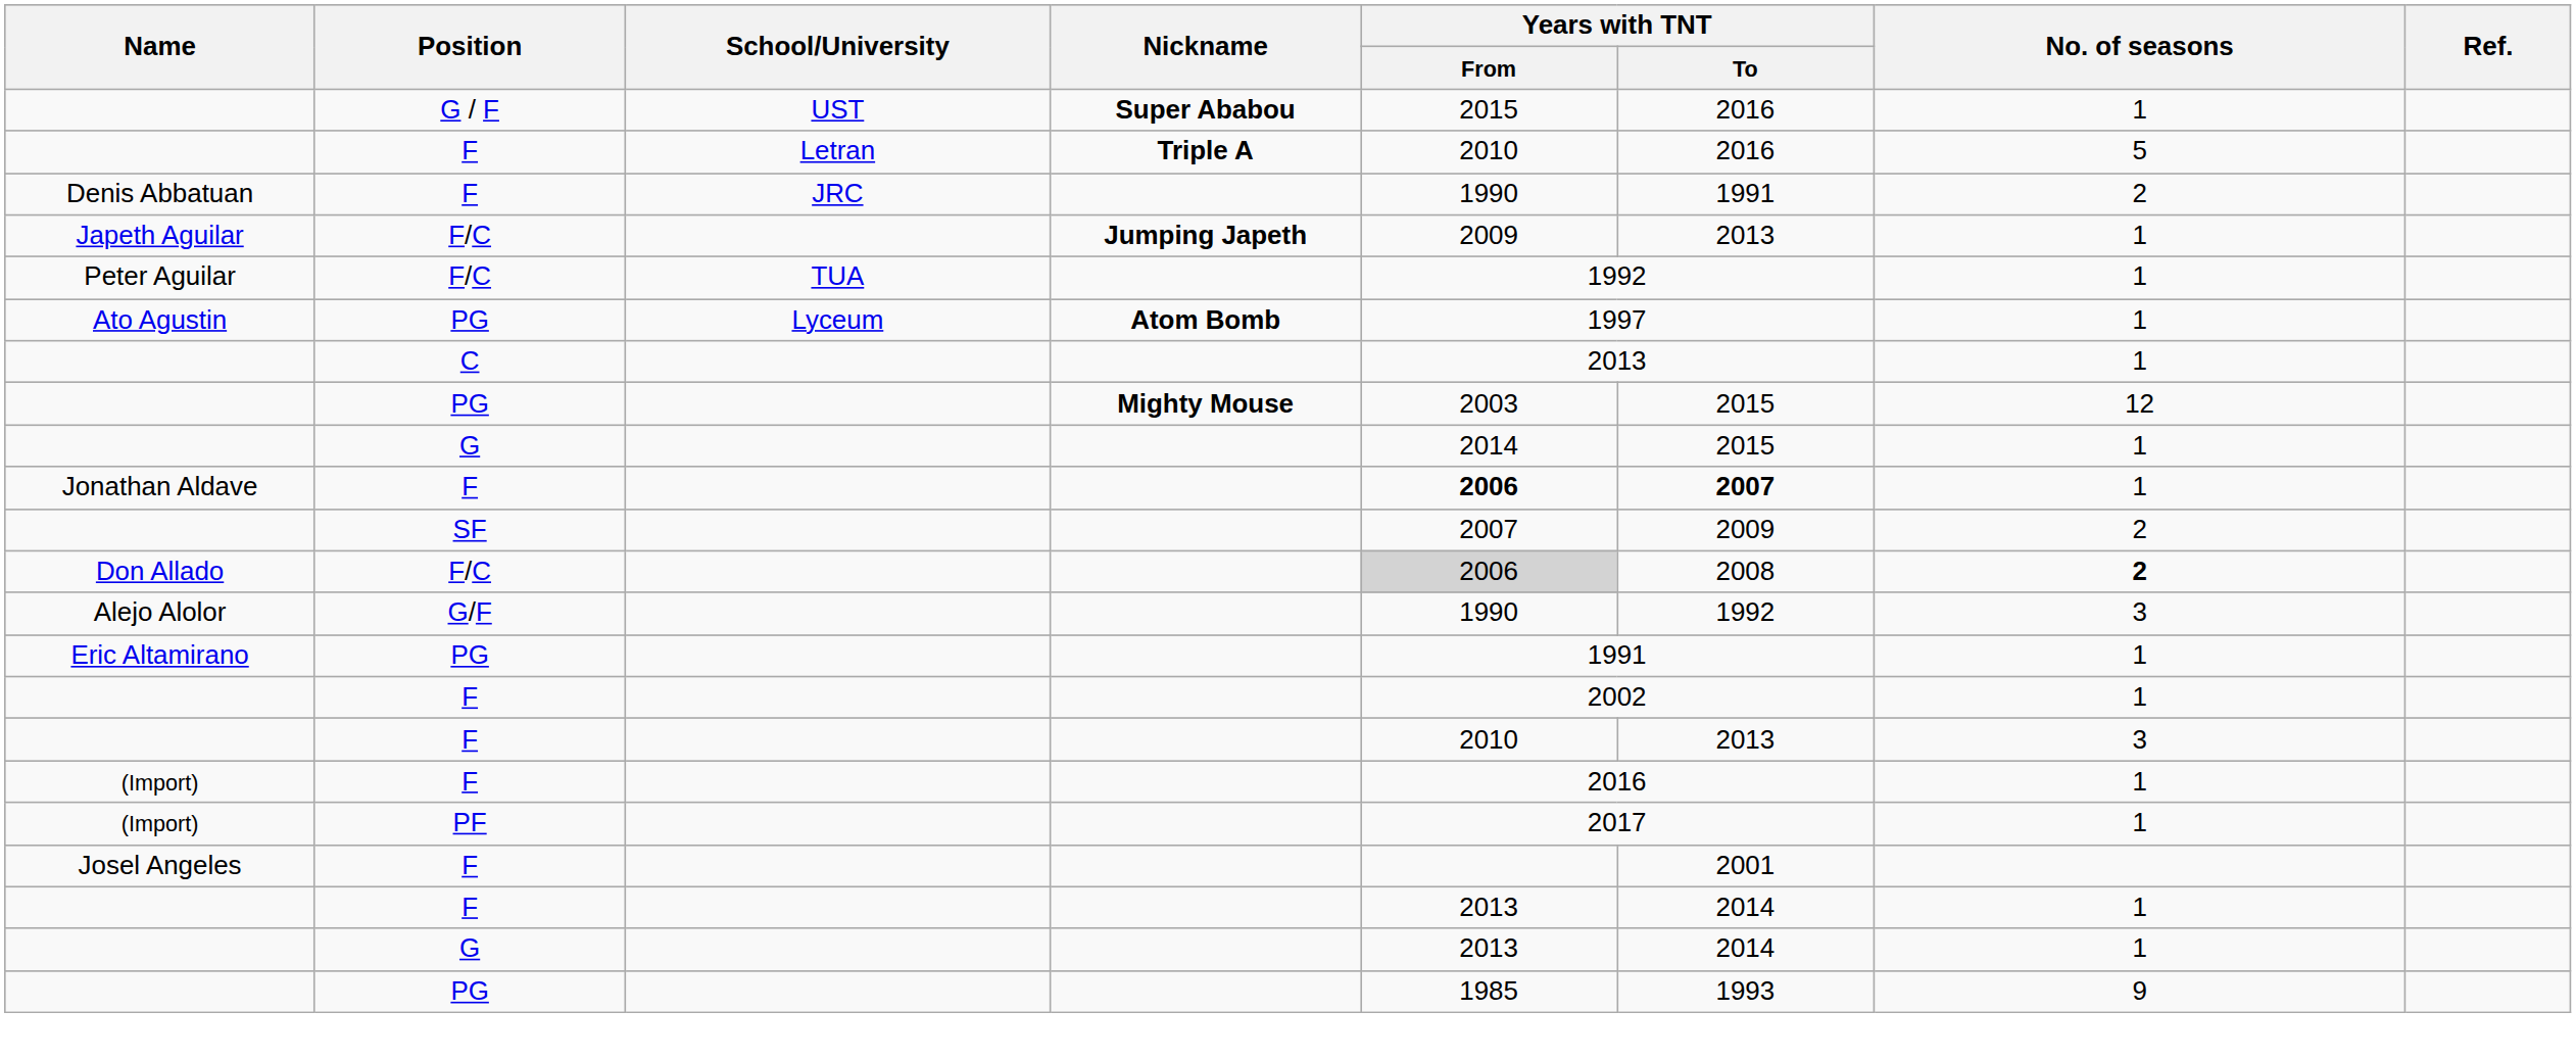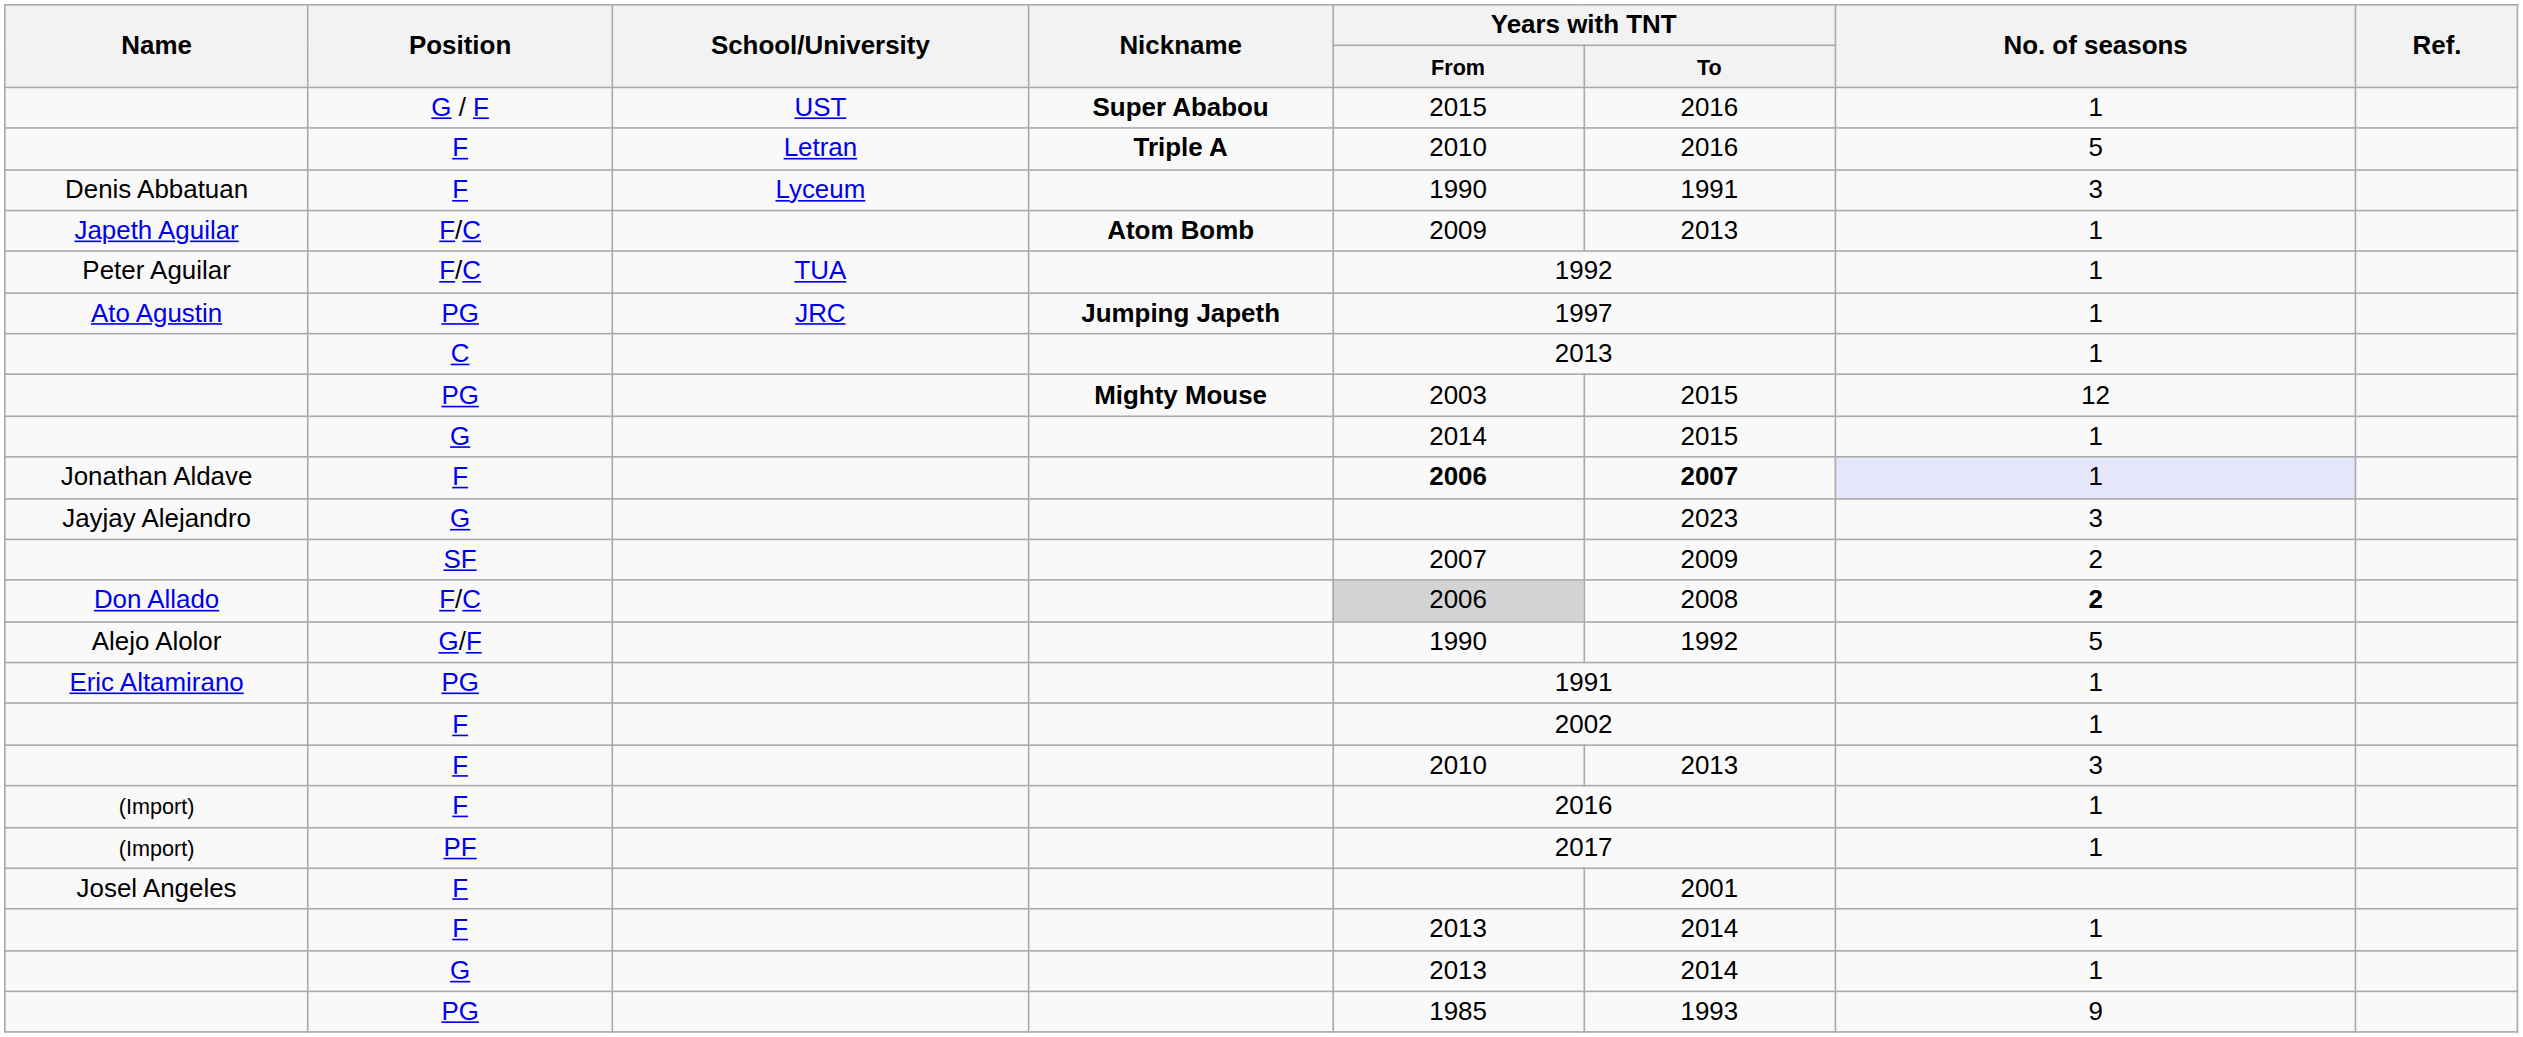 <table class="wikitable sortable" style="text-align:center" width="98%">
 <tr>
 <th style="width:180px;" rowspan="2">Name</th>
 <th style="width:180px;" rowspan="2">Position</th>
 <th style="width:250px;" rowspan="2">School/University</th>
 <th style="width:180px;" rowspan="2">Nickname</th>
 <th style="width:180px; text-align:center;" colspan="2">Years with TNT</th>
 <th rowspan="2">No. of seasons</th>
 <th rowspan="2"; class=unsortable>Ref.</th>
 </tr>
 <tr>
 <th style="width:10%; text-align:center;"><small>From</small></th>
 <th style="width:10%; text-align:center;"><small>To</small></th>
 </tr>
 <tr>
 <td></td>
 <td><a href='#'>G</a> / <a href='#'>F</a></td>
 <td><a href='#'>UST</a></td>
 <td align=center><strong>Super Ababou</strong></td>
 <td>2015</td>
 <td>2016</td>
 <td>1</td>
 <td></td>
 </tr>
 <tr>
 <td></td>
 <td><a href='#'>F</a></td>
 <td><a href='#'>Letran</a></td>
 <td align=center><strong>Triple A</strong></td>
 <td>2010</td>
 <td>2016</td>
 <td>5</td>
 <td></td>
 </tr>
 <tr>
 <td>Denis Abbatuan</td>
 <td><a href='#'>F</a></td>
-<td><a href='#'>JRC</a></td>
+<td><a href='#'>Lyceum</a></td>
 <td align=center></td>
 <td align=center>1990</td>
 <td>1991</td>
-<td>2</td>
+<td>3</td>
 <td></td>
 </tr>
 <tr>
 <td><a href='#'>Japeth Aguilar</a></td>
 <td><a href='#'>F</a>/<a href='#'>C</a></td>
 <td></td>
-<td align=center><strong>Jumping Japeth</strong></td>
+<td align=center><strong>Atom Bomb</strong></td>
 <td>2009</td>
 <td>2013</td>
 <td>1</td>
 <td></td>
 </tr>
 <tr>
 <td>Peter Aguilar</td>
 <td><a href='#'>F</a>/<a href='#'>C</a></td>
 <td><a href='#'>TUA</a></td>
 <td align=center></td>
 <td colspan="2" align="center">1992</td>
 <td>1</td>
 <td></td>
 </tr>
 <tr>
 <td><a href='#'>Ato Agustin</a></td>
 <td><a href='#'>PG</a></td>
-<td><a href='#'>Lyceum</a></td>
-<td align=center><strong>Atom Bomb</strong></td>
+<td><a href='#'>JRC</a></td>
+<td align=center><strong>Jumping Japeth</strong></td>
 <td colspan="2">1997</td>
 <td>1</td>
 <td></td>
 </tr>
 <tr>
 <td></td>
 <td><a href='#'>C</a></td>
 <td></td>
 <td align=center></td>
 <td colspan="2">2013</td>
 <td>1</td>
 <td></td>
 </tr>
 <tr>
 <td></td>
 <td><a href='#'>PG</a></td>
 <td></td>
 <td align=center><strong>Mighty Mouse</strong></td>
 <td>2003</td>
 <td>2015</td>
 <td>12</td>
 <td></td>
 </tr>
 <tr>
 <td></td>
 <td><a href='#'>G</a></td>
 <td></td>
 <td align=center></td>
 <td>2014</td>
 <td>2015</td>
 <td>1</td>
 <td></td>
 </tr>
 <tr>
 <td>Jonathan Aldave</td>
 <td><a href='#'>F</a></td>
 <td></td>
 <td align=center></td>
 <td align=center><strong>2006</strong></td>
 <td><strong>2007</strong></td>
-<td>1</td>
+<td style="background: lavender;">1</td>
+<td></td>
+</tr>
+<tr>
+<td>Jayjay Alejandro</td>
+<td><a href='#'>G</a></td>
+<td></td>
+<td align=center></td>
+<td></td>
+<td>2023</td>
+<td>3</td>
 <td></td>
 </tr>
 <tr>
 <td></td>
 <td><a href='#'>SF</a></td>
 <td></td>
 <td align=center></td>
 <td>2007</td>
 <td>2009</td>
 <td>2</td>
 <td></td>
 </tr>
 <tr>
 <td><a href='#'>Don Allado</a></td>
 <td><a href='#'>F</a>/<a href='#'>C</a></td>
 <td></td>
 <td align=center></td>
 <td style="background: lightgrey;">2006</td>
 <td>2008</td>
 <td><strong>2</strong></td>
 <td></td>
 </tr>
 <tr>
 <td>Alejo Alolor</td>
 <td><a href='#'>G</a>/<a href='#'>F</a></td>
 <td></td>
 <td align=center></td>
 <td align=center>1990</td>
 <td>1992</td>
-<td>3</td>
+<td>5</td>
 <td></td>
 </tr>
 <tr>
 <td><a href='#'>Eric Altamirano</a></td>
 <td><a href='#'>PG</a></td>
 <td></td>
 <td align=center></td>
 <td colspan="2" align="center">1991</td>
 <td>1</td>
 <td></td>
 </tr>
 <tr>
 <td></td>
 <td><a href='#'>F</a></td>
 <td></td>
 <td align=center></td>
 <td colspan="2">2002</td>
 <td>1</td>
 <td></td>
 </tr>
 <tr>
 <td></td>
 <td><a href='#'>F</a></td>
 <td></td>
 <td align=center></td>
 <td>2010</td>
 <td>2013</td>
 <td>3</td>
 <td></td>
 </tr>
 <tr>
 <td> <small>(Import)</small></td>
 <td><a href='#'>F</a></td>
 <td></td>
 <td align=center></td>
 <td colspan="2">2016</td>
 <td>1</td>
 <td></td>
 </tr>
 <tr>
 <td> <small>(Import)</small></td>
 <td><a href='#'>PF</a></td>
 <td></td>
 <td align=center></td>
 <td colspan="2">2017</td>
 <td>1</td>
 <td></td>
 </tr>
 <tr>
 <td>Josel Angeles</td>
 <td><a href='#'>F</a></td>
 <td></td>
 <td align=center></td>
 <td align=center></td>
 <td>2001</td>
 <td></td>
 <td></td>
 </tr>
 <tr>
 <td></td>
 <td><a href='#'>F</a></td>
 <td></td>
 <td align=center></td>
 <td>2013</td>
 <td>2014</td>
 <td>1</td>
 <td></td>
 </tr>
 <tr>
 <td></td>
 <td><a href='#'>G</a></td>
 <td></td>
 <td align=center></td>
 <td>2013</td>
 <td>2014</td>
 <td>1</td>
 <td></td>
 </tr>
 <tr>
 <td></td>
 <td><a href='#'>PG</a></td>
 <td></td>
 <td align=center></td>
 <td>1985</td>
 <td>1993</td>
 <td>9</td>
 <td></td>
 </tr>
 </table>
